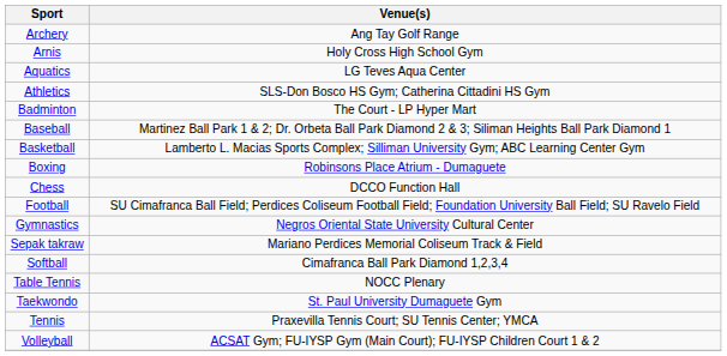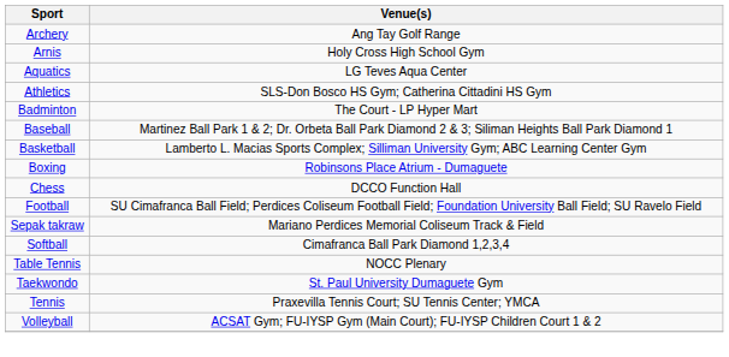 <table class="wikitable"  style="width:75%; text-align:center;">
 <tr>
 <th>Sport</th>
 <th>Venue(s)</th>
 </tr>
 <tr>
 <td><a href='#'>Archery</a></td>
 <td>Ang Tay Golf Range</td>
 </tr>
 <tr>
 <td><a href='#'>Arnis</a></td>
 <td>Holy Cross High School Gym</td>
 </tr>
 <tr>
 <td><a href='#'>Aquatics</a></td>
 <td>LG Teves Aqua Center</td>
 </tr>
 <tr>
 <td><a href='#'>Athletics</a></td>
 <td>SLS-Don Bosco HS Gym; Catherina Cittadini HS Gym</td>
 </tr>
 <tr>
 <td><a href='#'>Badminton</a></td>
 <td>The Court - LP Hyper Mart</td>
 </tr>
 <tr>
 <td><a href='#'>Baseball</a></td>
 <td>Martinez Ball Park 1 & 2; Dr. Orbeta Ball Park Diamond 2 & 3; Siliman Heights Ball Park Diamond 1</td>
 </tr>
 <tr>
 <td><a href='#'>Basketball</a></td>
 <td>Lamberto L. Macias Sports Complex; <a href='#'>Silliman University</a> Gym; ABC Learning Center Gym</td>
 </tr>
 <tr>
 <td><a href='#'>Boxing</a></td>
 <td><a href='#'>Robinsons Place Atrium - Dumaguete</a></td>
 </tr>
 <tr>
 <td><a href='#'>Chess</a></td>
 <td>DCCO Function Hall</td>
 </tr>
 <tr>
 <td><a href='#'>Football</a></td>
 <td>SU Cimafranca Ball Field; Perdices Coliseum Football Field; <a href='#'>Foundation University</a> Ball Field; SU Ravelo Field</td>
 </tr>
 <tr>
-<td><a href='#'>Gymnastics</a></td>
-<td><a href='#'>Negros Oriental State University</a> Cultural Center</td>
-</tr>
-<tr>
 <td><a href='#'>Sepak takraw</a></td>
 <td>Mariano Perdices Memorial Coliseum Track & Field</td>
 </tr>
 <tr>
 <td><a href='#'>Softball</a></td>
 <td>Cimafranca Ball Park Diamond 1,2,3,4</td>
 </tr>
 <tr>
 <td><a href='#'>Table Tennis</a></td>
 <td>NOCC Plenary</td>
 </tr>
 <tr>
 <td><a href='#'>Taekwondo</a></td>
 <td><a href='#'>St. Paul University Dumaguete</a> Gym</td>
 </tr>
 <tr>
 <td><a href='#'>Tennis</a></td>
 <td>Praxevilla Tennis Court; SU Tennis Center; YMCA</td>
 </tr>
 <tr>
 <td><a href='#'>Volleyball</a></td>
 <td><a href='#'>ACSAT</a> Gym; FU-IYSP Gym (Main Court); FU-IYSP Children Court 1 & 2</td>
 </tr>
 <tr>
 </tr>
 </table>
